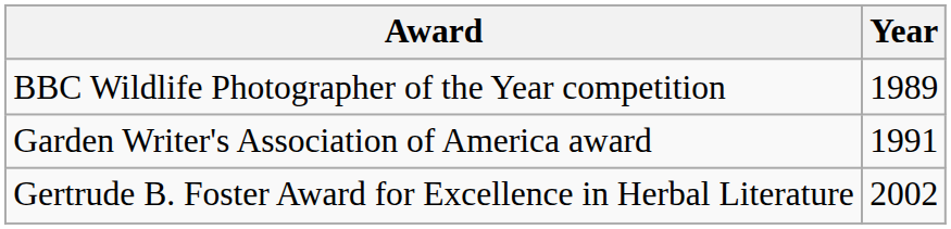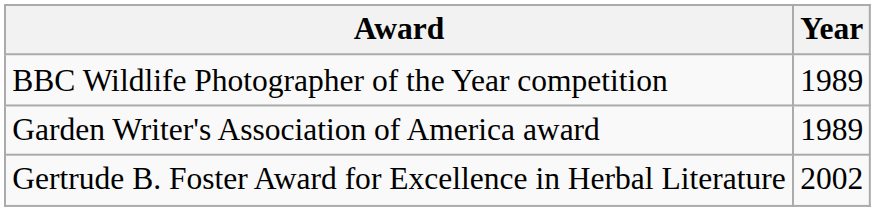 <table class="wikitable">
 <tr>
 <th>Award</th>
 <th>Year</th>
 </tr>
 <tr>
 <td>BBC Wildlife Photographer of the Year competition</td>
 <td>1989</td>
 </tr>
 <tr>
 <td>Garden Writer's Association of America award</td>
-<td>1991</td>
+<td>1989</td>
 </tr>
 <tr>
 <td>Gertrude B. Foster Award for Excellence in Herbal Literature</td>
 <td>2002</td>
 </tr>
 </table>
